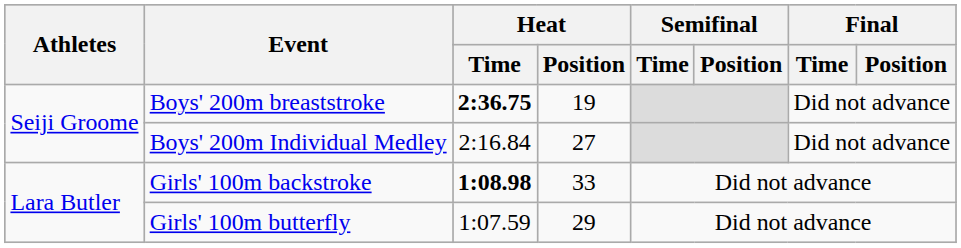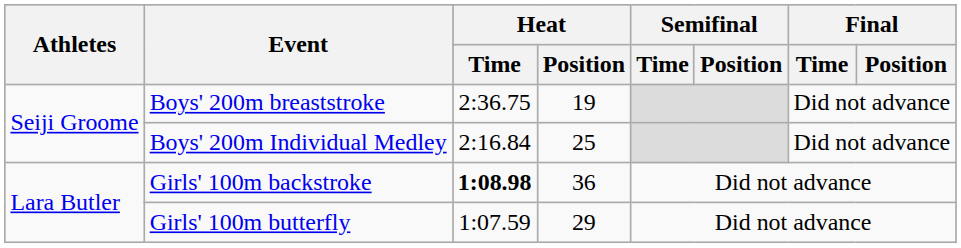 <table class="wikitable" border="1" style="font-size:90%">
 <tr>
 <th rowspan=2>Athletes</th>
 <th rowspan=2>Event</th>
 <th colspan=2>Heat</th>
 <th colspan=2>Semifinal</th>
 <th colspan=2>Final</th>
 </tr>
 <tr>
 <th>Time</th>
 <th>Position</th>
 <th>Time</th>
 <th>Position</th>
 <th>Time</th>
 <th>Position</th>
 </tr>
 <tr>
 <td rowspan=2><a href='#'>Seiji Groome</a></td>
 <td><a href='#'>Boys' 200m breaststroke</a></td>
-<td align=center><strong>2:36.75</strong></td>
+<td align=center>2:36.75</td>
 <td align=center>19</td>
 <td colspan=2 bgcolor=#DCDCDC></td>
 <td colspan="2" align=center>Did not advance</td>
 </tr>
 <tr>
 <td><a href='#'>Boys' 200m Individual Medley</a></td>
 <td align=center>2:16.84</td>
-<td align=center>27</td>
+<td align=center>25</td>
 <td colspan=2 bgcolor=#DCDCDC></td>
 <td colspan="2" align=center>Did not advance</td>
 </tr>
 <tr>
 <td rowspan=2><a href='#'>Lara Butler</a></td>
 <td><a href='#'>Girls' 100m backstroke</a></td>
 <td align=center><strong>1:08.98</strong></td>
-<td align=center>33</td>
+<td align=center>36</td>
 <td colspan="4" align=center>Did not advance</td>
 </tr>
 <tr>
 <td><a href='#'>Girls' 100m butterfly</a></td>
 <td align=center>1:07.59</td>
 <td align=center>29</td>
 <td colspan="4" align=center>Did not advance</td>
 </tr>
 </table>
